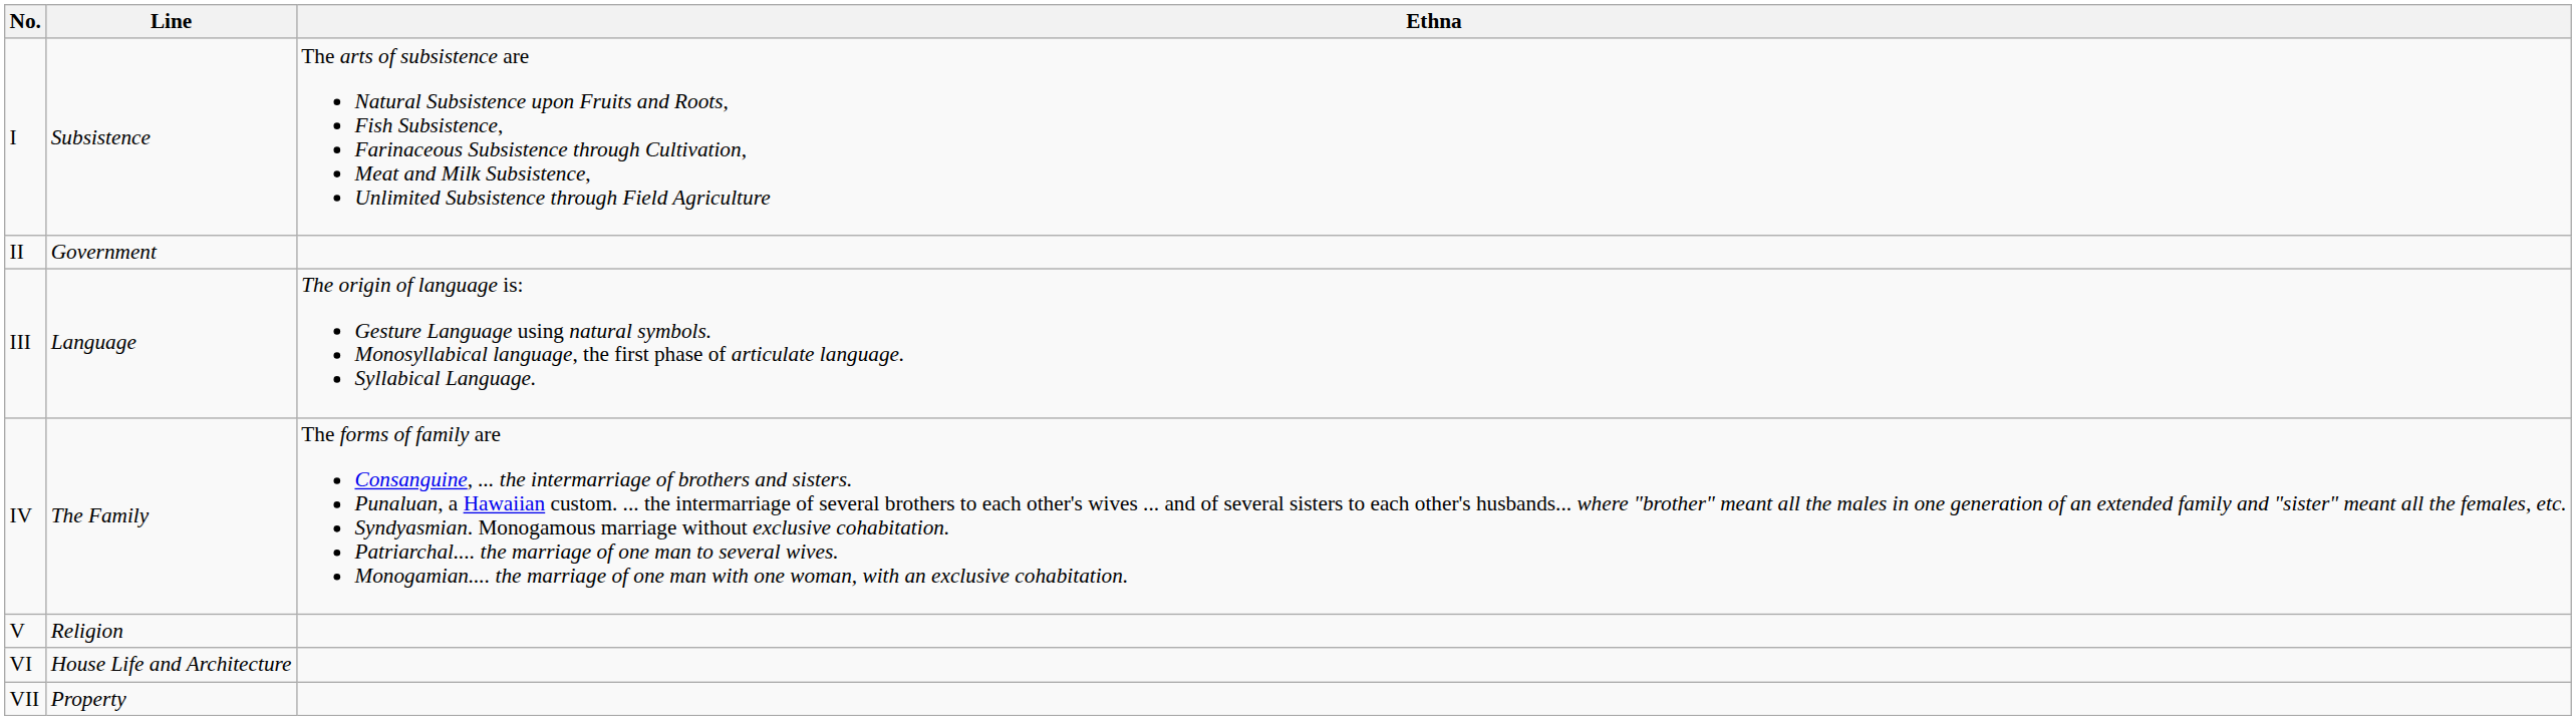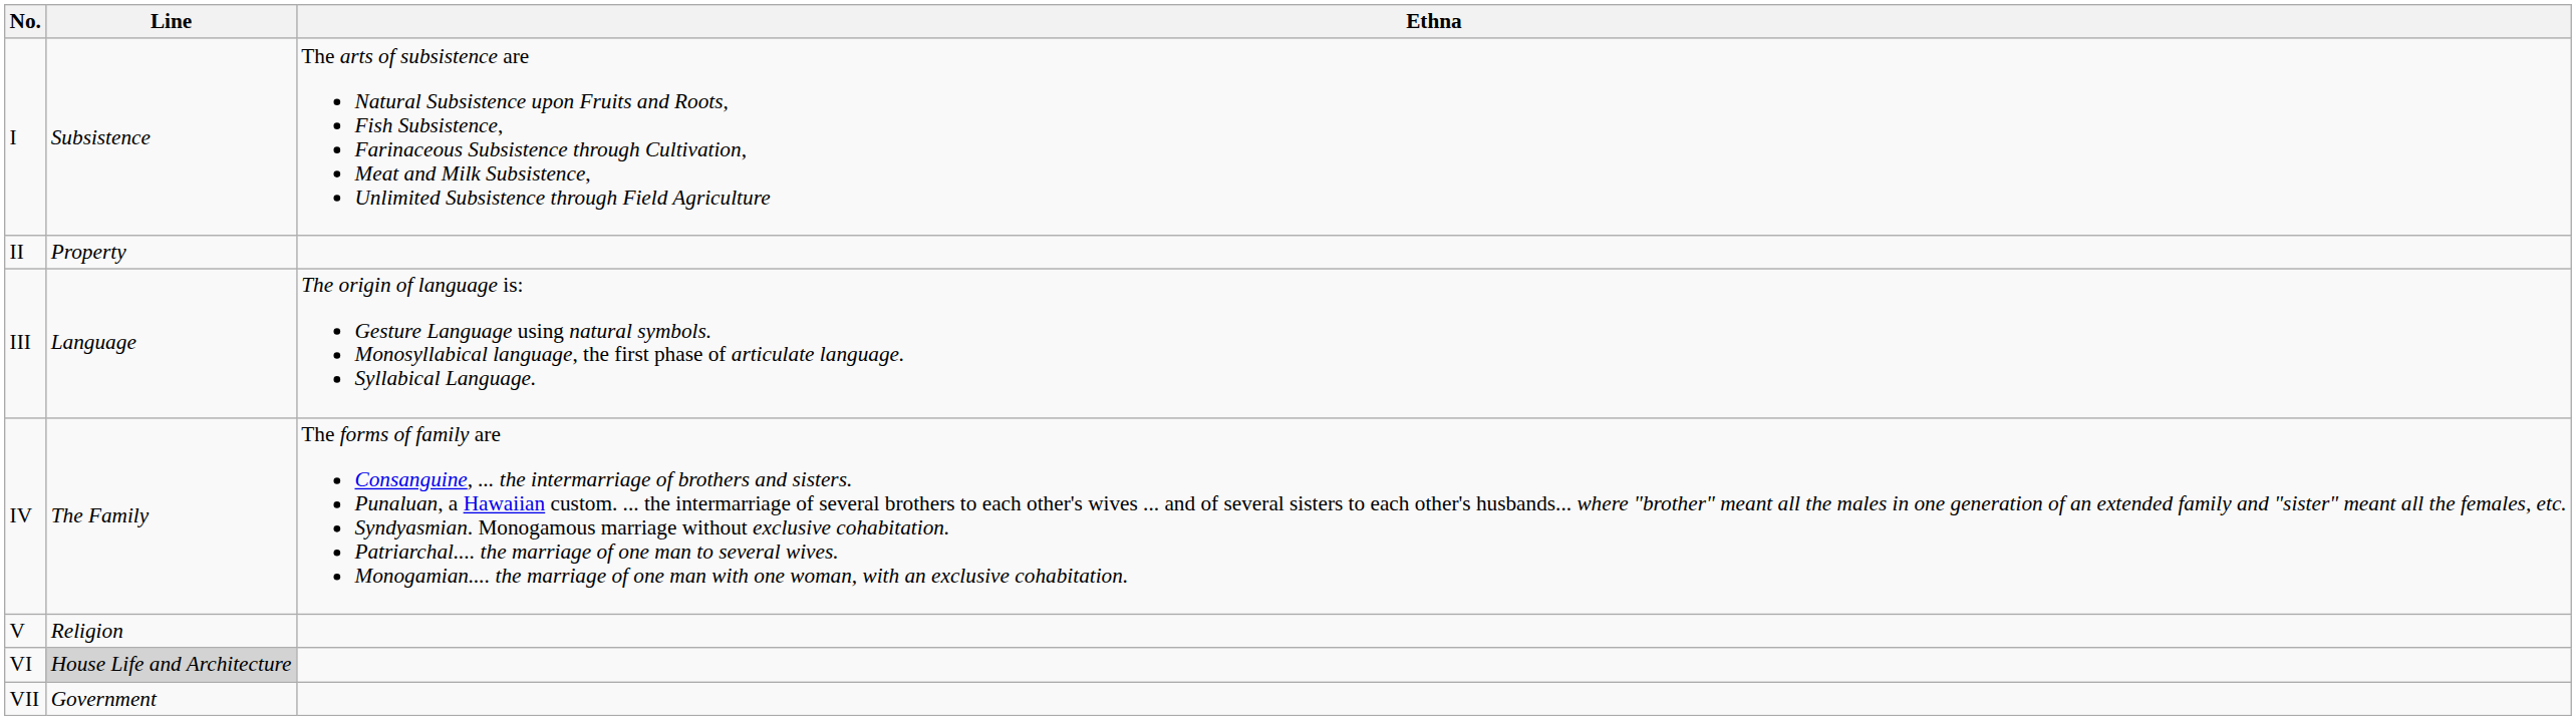 <table class="wikitable">
 <tr>
 <th><strong>No.</strong></th>
 <th><strong>Line</strong></th>
 <th><strong>Ethna</strong></th>
 </tr>
 <tr>
 <td>I</td>
 <td><em>Subsistence</em></td>
 <td>The <em>arts of subsistence</em> are<br><ul><li><em>Natural Subsistence upon Fruits and Roots,</em></li><li><em>Fish Subsistence</em>,</li><li><em>Farinaceous Subsistence through Cultivation</em>,</li><li><em>Meat and Milk Subsistence</em>,</li><li><em>Unlimited Subsistence through Field Agriculture</em></li></ul></td>
 </tr>
 <tr>
 <td>II</td>
-<td><em>Government</em></td>
+<td><em>Property</em></td>
 <td></td>
 </tr>
 <tr>
 <td>III</td>
 <td><em>Language</em></td>
 <td><em>The origin of language</em> is:<br><ul><li><em>Gesture Language</em> using <em>natural symbols.</em></li><li><em>Monosyllabical language</em>, the first phase of <em>articulate language.</em></li><li><em>Syllabical Language.</em></li></ul></td>
 </tr>
 <tr>
 <td>IV</td>
 <td><em>The Family</em></td>
 <td>The <em>forms of family</em> are<br><ul><li><em><a href='#'>Consanguine</a>, ... the intermarriage of brothers and sisters.</em></li><li><em>Punaluan</em>, a <a href='#'>Hawaiian</a> custom. ... the intermarriage of several brothers to each other's wives ... and of several sisters to each other's husbands...<em> where "brother" meant all the males in one generation of an extended family and "sister" meant all the females, etc.</em></li><li><em>Syndyasmian</em>. Monogamous marriage without <em>exclusive cohabitation.</em></li><li><em>Patriarchal.... the marriage of one man to several wives.</em></li><li><em>Monogamian.... the marriage of one man with one woman, with an exclusive cohabitation.</em></li></ul></td>
 </tr>
 <tr>
 <td>V</td>
 <td><em>Religion</em></td>
 <td></td>
 </tr>
 <tr>
 <td>VI</td>
-<td><em>House Life and Architecture</em></td>
+<td style="background: lightgrey;"><em>House Life and Architecture</em></td>
 <td></td>
 </tr>
 <tr>
 <td>VII</td>
-<td><em>Property</em></td>
+<td><em>Government</em></td>
 <td></td>
 </tr>
 </table>
